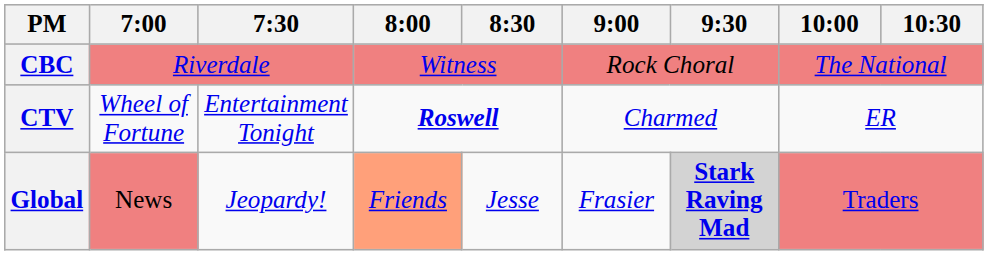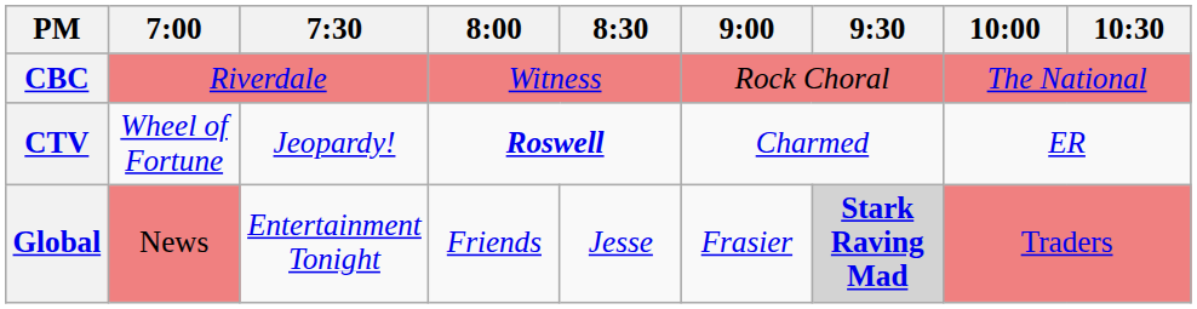 <table class="wikitable" width="100%">
 <tr>
 <th width="4%">PM</th>
 <th width="12%">7:00</th>
 <th width="12%">7:30</th>
 <th width="12%">8:00</th>
 <th width="12%">8:30</th>
 <th width="12%">9:00</th>
 <th width="12%">9:30</th>
 <th width="12%">10:00</th>
 <th width="12%">10:30</th>
 </tr>
 <tr align="center">
 <th><a href='#'>CBC</a></th>
 <td colspan="2" align="center" bgcolor="#F08080"><em><a href='#'>Riverdale</a></em></td>
 <td colspan="2" align="center" bgcolor="#F08080"><em><a href='#'>Witness</a></em></td>
 <td colspan="2" align="center" bgcolor="#F08080"><em>Rock Choral</em></td>
 <td colspan="2" align="center" bgcolor="#F08080"><em><a href='#'>The National</a></em></td>
 </tr>
 <tr align="center">
 <th><a href='#'>CTV</a></th>
 <td colspan="1" align="center"><em><a href='#'>Wheel of Fortune</a></em></td>
-<td colspan="1" align="center"><em><a href='#'>Entertainment Tonight</a></em></td>
+<td colspan="1" align="center"><em><a href='#'>Jeopardy!</a></em></td>
 <td colspan="2" align="center"><em><a href='#'><strong>Roswell</strong></a></em></td>
 <td colspan="2" align="center"><em><a href='#'>Charmed</a></em></td>
 <td colspan="2" align="center"><em><a href='#'>ER</a></em></td>
 </tr>
 <tr align="center">
 <th><a href='#'>Global</a></th>
 <td colspan="1" align="center" bgcolor="#F08080">News</td>
-<td colspan="1" align="center"><em><a href='#'>Jeopardy!</a></em></td>
-<td colspan="1" align="center" style="background: lightsalmon;"><em><a href='#'>Friends</a></em></td>
+<td colspan="1" align="center"><em><a href='#'>Entertainment Tonight</a></em></td>
+<td colspan="1" align="center"><em><a href='#'>Friends</a></em></td>
 <td colspan="1" align="center"><a href='#'><em>Jesse</em></a></td>
 <td colspan="1" align="center"><em><a href='#'>Frasier</a></em></td>
 <td colspan="1" align="center" style="background: lightgrey;"><strong><a href='#'>Stark Raving Mad</a></strong></td>
 <td colspan="2" align="center" bgcolor="#F08080"><a href='#'>Traders</a></td>
 </tr>
 </table>
